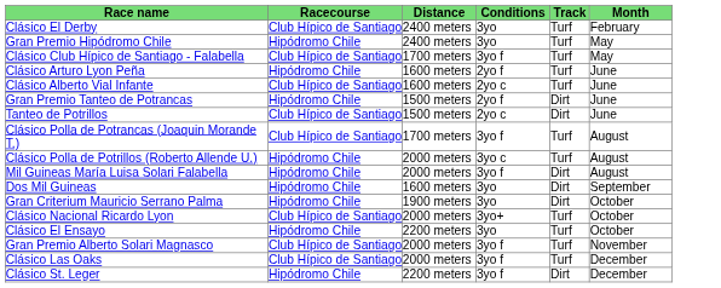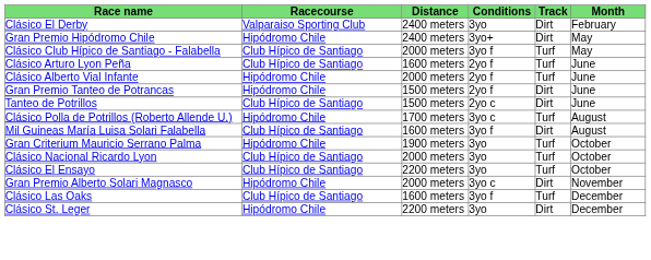 <table class = "sortable" | border="1" cellpadding="0" style="border-collapse: collapse; font-size:90%">
 <tr bgcolor="#77dd77" align="center">
 <th>Race name</th>
 <th>Racecourse</th>
 <th>Distance</th>
 <th>Conditions</th>
 <th>Track</th>
 <th>Month</th>
 </tr>
 <tr>
 <td width="305"><a href='#'>Clásico El Derby</a></td>
-<td><a href='#'>Club Hípico de Santiago</a></td>
+<td width="205"><a href='#'>Valparaiso Sporting Club</a></td>
 <td width="85">2400 meters</td>
 <td width="85">3yo</td>
-<td width="45">Turf</td>
+<td>Dirt</td>
 <td width="95">February</td>
 </tr>
 <tr>
 <td><a href='#'>Gran Premio Hipódromo Chile</a></td>
 <td><a href='#'>Hipódromo Chile</a></td>
 <td>2400 meters</td>
-<td>3yo</td>
-<td>Turf</td>
+<td>3yo+</td>
+<td>Dirt</td>
 <td>May</td>
 </tr>
 <tr>
 <td><a href='#'>Clásico Club Hípico de Santiago - Falabella</a></td>
 <td><a href='#'>Club Hípico de Santiago</a></td>
-<td>1700 meters</td>
+<td>2000 meters</td>
 <td>3yo f</td>
 <td>Turf</td>
 <td>May</td>
 </tr>
 <tr>
 <td><a href='#'>Clásico Arturo Lyon Peña</a></td>
-<td><a href='#'>Hipódromo Chile</a></td>
+<td><a href='#'>Club Hípico de Santiago</a></td>
 <td>1600 meters</td>
 <td>2yo f</td>
 <td>Turf</td>
 <td>June</td>
 </tr>
 <tr>
 <td><a href='#'>Clásico Alberto Vial Infante</a></td>
-<td><a href='#'>Club Hípico de Santiago</a></td>
-<td>1600 meters</td>
-<td>2yo c</td>
+<td><a href='#'>Hipódromo Chile</a></td>
+<td>2000 meters</td>
+<td>2yo f</td>
 <td>Turf</td>
 <td>June</td>
 </tr>
 <tr>
 <td><a href='#'>Gran Premio Tanteo de Potrancas</a></td>
 <td><a href='#'>Hipódromo Chile</a></td>
 <td>1500 meters</td>
 <td>2yo f</td>
 <td>Dirt</td>
 <td>June</td>
 </tr>
 <tr>
 <td><a href='#'>Tanteo de Potrillos</a></td>
 <td><a href='#'>Club Hípico de Santiago</a></td>
 <td>1500 meters</td>
 <td>2yo c</td>
 <td>Dirt</td>
 <td>June</td>
 </tr>
 <tr>
-<td><a href='#'>Clásico Polla de Potrancas (Joaquin Morande T.)</a></td>
-<td><a href='#'>Club Hípico de Santiago</a></td>
-<td>1700 meters</td>
-<td>3yo f</td>
-<td>Turf</td>
-<td>August</td>
-</tr>
-<tr>
 <td><a href='#'>Clásico Polla de Potrillos (Roberto Allende U.)</a></td>
 <td><a href='#'>Hipódromo Chile</a></td>
-<td>2000 meters</td>
+<td>1700 meters</td>
 <td>3yo c</td>
 <td>Turf</td>
 <td>August</td>
 </tr>
 <tr>
 <td><a href='#'>Mil Guineas María Luisa Solari Falabella</a></td>
-<td><a href='#'>Hipódromo Chile</a></td>
-<td>2000 meters</td>
+<td><a href='#'>Club Hípico de Santiago</a></td>
+<td>1600 meters</td>
 <td>3yo f</td>
 <td>Dirt</td>
 <td>August</td>
-</tr>
-<tr>
-<td><a href='#'>Dos Mil Guineas</a></td>
-<td><a href='#'>Hipódromo Chile</a></td>
-<td>1600 meters</td>
-<td>3yo</td>
-<td>Dirt</td>
-<td>September</td>
 </tr>
 <tr>
 <td><a href='#'>Gran Criterium Mauricio Serrano Palma</a></td>
 <td><a href='#'>Hipódromo Chile</a></td>
 <td>1900 meters</td>
 <td>3yo</td>
-<td>Dirt</td>
+<td width="45">Turf</td>
 <td>October</td>
 </tr>
 <tr>
 <td><a href='#'>Clásico Nacional Ricardo Lyon</a></td>
 <td><a href='#'>Club Hípico de Santiago</a></td>
 <td>2000 meters</td>
-<td>3yo+</td>
+<td>3yo</td>
 <td>Turf</td>
 <td>October</td>
 </tr>
 <tr>
 <td><a href='#'>Clásico El Ensayo</a></td>
-<td><a href='#'>Hipódromo Chile</a></td>
+<td><a href='#'>Club Hípico de Santiago</a></td>
 <td>2200 meters</td>
 <td>3yo</td>
 <td>Turf</td>
 <td>October</td>
 </tr>
 <tr>
 <td><a href='#'>Gran Premio Alberto Solari Magnasco</a></td>
-<td><a href='#'>Club Hípico de Santiago</a></td>
+<td><a href='#'>Hipódromo Chile</a></td>
 <td>2000 meters</td>
-<td>3yo f</td>
-<td>Turf</td>
+<td>3yo c</td>
+<td>Dirt</td>
 <td>November</td>
 </tr>
 <tr>
 <td><a href='#'>Clásico Las Oaks</a></td>
 <td><a href='#'>Club Hípico de Santiago</a></td>
-<td>2000 meters</td>
+<td>1600 meters</td>
 <td>3yo f</td>
 <td>Turf</td>
 <td>December</td>
 </tr>
 <tr>
 <td><a href='#'>Clásico St. Leger</a></td>
 <td><a href='#'>Hipódromo Chile</a></td>
 <td>2200 meters</td>
-<td>3yo f</td>
+<td>3yo</td>
 <td>Dirt</td>
 <td>December</td>
 </tr>
 </table>
